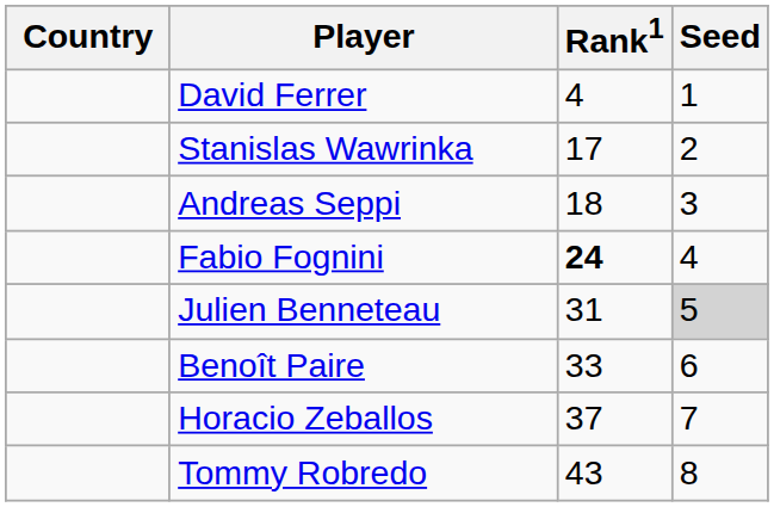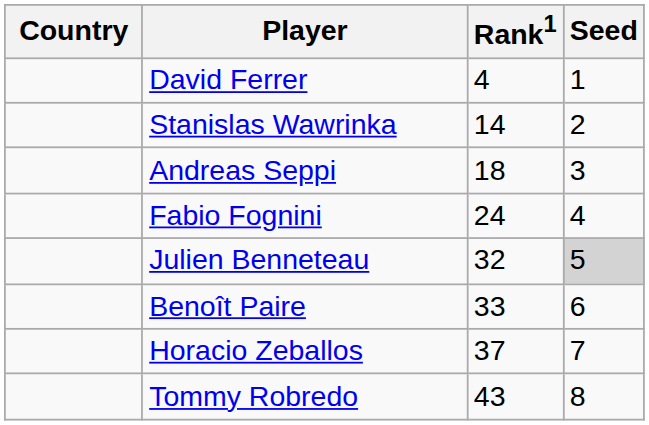 <table class=wikitable>
 <tr>
 <th width="70">Country</th>
 <th width="175">Player</th>
 <th>Rank<sup>1</sup></th>
 <th>Seed</th>
 </tr>
 <tr>
 <td></td>
 <td><a href='#'>David Ferrer</a></td>
 <td>4</td>
 <td>1</td>
 </tr>
 <tr>
 <td></td>
 <td><a href='#'>Stanislas Wawrinka</a></td>
-<td>17</td>
+<td>14</td>
 <td>2</td>
 </tr>
 <tr>
 <td></td>
 <td><a href='#'>Andreas Seppi</a></td>
 <td>18</td>
 <td>3</td>
 </tr>
 <tr>
 <td></td>
 <td><a href='#'>Fabio Fognini</a></td>
-<td><strong>24</strong></td>
+<td>24</td>
 <td>4</td>
 </tr>
 <tr>
 <td></td>
 <td><a href='#'>Julien Benneteau</a></td>
-<td>31</td>
+<td>32</td>
 <td style="background: lightgrey;">5</td>
 </tr>
 <tr>
 <td></td>
 <td><a href='#'>Benoît Paire</a></td>
 <td>33</td>
 <td>6</td>
 </tr>
 <tr>
 <td></td>
 <td><a href='#'>Horacio Zeballos</a></td>
 <td>37</td>
 <td>7</td>
 </tr>
 <tr>
 <td></td>
 <td><a href='#'>Tommy Robredo</a></td>
 <td>43</td>
 <td>8</td>
 </tr>
 </table>
